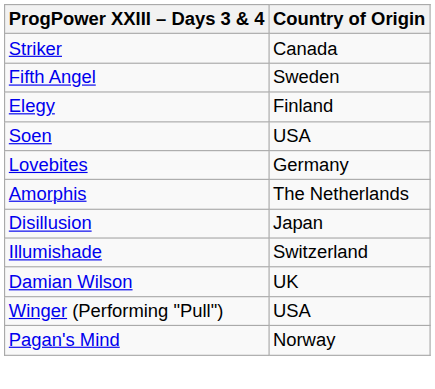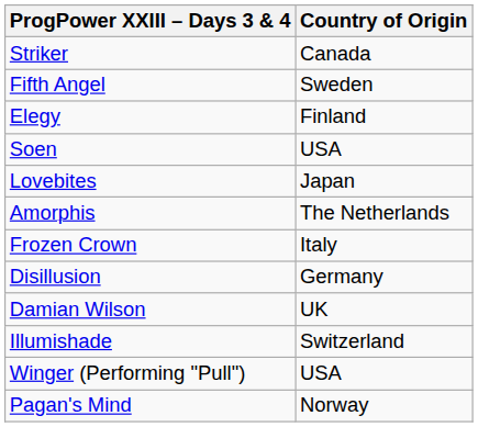 <table class="wikitable">
 <tr>
 <th>ProgPower XXIII – Days 3 & 4</th>
 <th>Country of Origin</th>
 </tr>
 <tr>
 <td><a href='#'>Striker</a></td>
 <td>Canada</td>
 </tr>
 <tr>
 <td><a href='#'>Fifth Angel</a></td>
 <td>Sweden</td>
 </tr>
 <tr>
 <td><a href='#'>Elegy</a></td>
 <td>Finland</td>
 </tr>
 <tr>
 <td><a href='#'>Soen</a></td>
 <td>USA</td>
 </tr>
 <tr>
 <td><a href='#'>Lovebites</a></td>
-<td>Germany</td>
+<td>Japan</td>
 </tr>
 <tr>
 <td><a href='#'>Amorphis</a></td>
 <td>The Netherlands</td>
 </tr>
 <tr>
+<td><a href='#'>Frozen Crown</a></td>
+<td>Italy</td>
+</tr>
+<tr>
 <td><a href='#'>Disillusion</a></td>
-<td>Japan</td>
+<td>Germany</td>
+</tr>
+<tr>
+<td><a href='#'>Damian Wilson</a></td>
+<td>UK</td>
 </tr>
 <tr>
 <td><a href='#'>Illumishade</a></td>
 <td>Switzerland</td>
-</tr>
-<tr>
-<td><a href='#'>Damian Wilson</a></td>
-<td>UK</td>
 </tr>
 <tr>
 <td><a href='#'>Winger</a> (Performing "Pull")</td>
 <td>USA</td>
 </tr>
 <tr>
 <td><a href='#'>Pagan's Mind</a></td>
 <td>Norway</td>
 </tr>
 </table>
